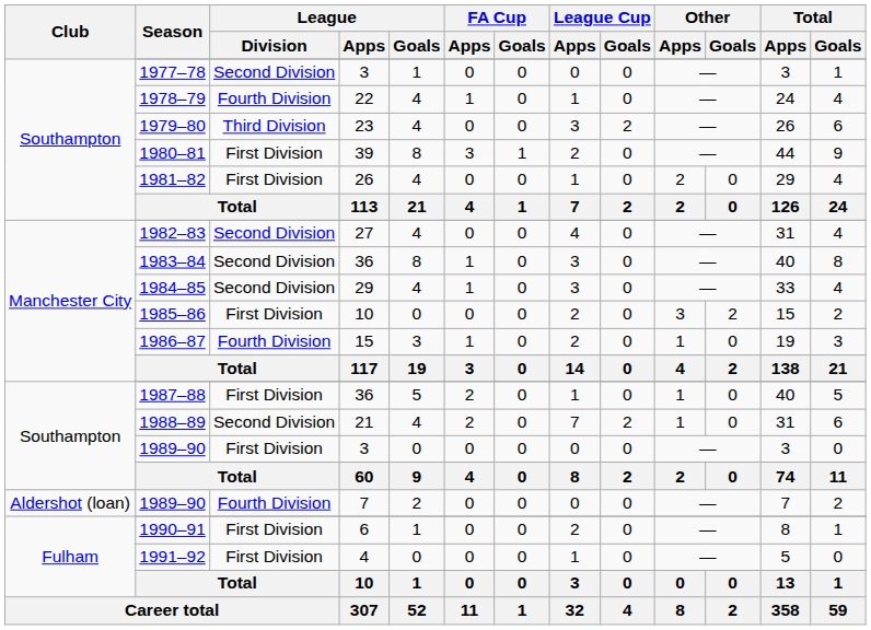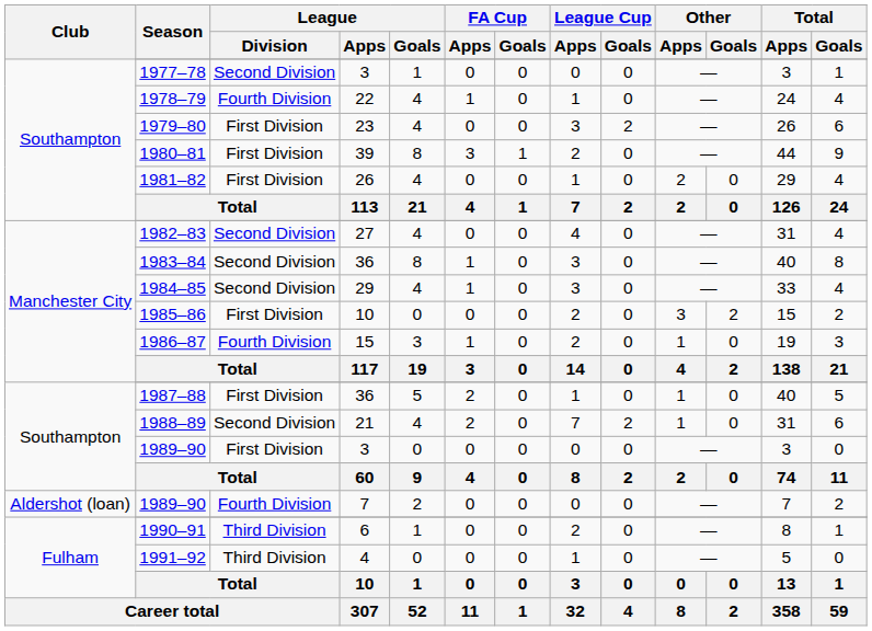 <table class=wikitable style=text-align:center>
 <tr>
 <th rowspan=2>Club</th>
 <th rowspan=2>Season</th>
 <th colspan=3>League</th>
 <th colspan=2><a href='#'>FA Cup</a></th>
 <th colspan=2><a href='#'>League Cup</a></th>
 <th colspan=2>Other</th>
 <th colspan=2>Total</th>
 </tr>
 <tr>
 <th>Division</th>
 <th>Apps</th>
 <th>Goals</th>
 <th>Apps</th>
 <th>Goals</th>
 <th>Apps</th>
 <th>Goals</th>
 <th>Apps</th>
 <th>Goals</th>
 <th>Apps</th>
 <th>Goals</th>
 </tr>
 <tr>
 <td rowspan=7><a href='#'>Southampton</a></td>
 </tr>
 <tr>
 <td><a href='#'>1977–78</a></td>
 <td><a href='#'>Second Division</a></td>
 <td>3</td>
 <td>1</td>
 <td>0</td>
 <td>0</td>
 <td>0</td>
 <td>0</td>
 <td colspan=2>—</td>
 <td>3</td>
 <td>1</td>
 </tr>
 <tr>
 <td><a href='#'>1978–79</a></td>
 <td><a href='#'>Fourth Division</a></td>
 <td>22</td>
 <td>4</td>
 <td>1</td>
 <td>0</td>
 <td>1</td>
 <td>0</td>
 <td colspan=2>—</td>
 <td>24</td>
 <td>4</td>
 </tr>
 <tr>
 <td><a href='#'>1979–80</a></td>
-<td><a href='#'>Third Division</a></td>
+<td>First Division</td>
 <td>23</td>
 <td>4</td>
 <td>0</td>
 <td>0</td>
 <td>3</td>
 <td>2</td>
 <td colspan=2>—</td>
 <td>26</td>
 <td>6</td>
 </tr>
 <tr>
 <td><a href='#'>1980–81</a></td>
 <td>First Division</td>
 <td>39</td>
 <td>8</td>
 <td>3</td>
 <td>1</td>
 <td>2</td>
 <td>0</td>
 <td colspan=2>—</td>
 <td>44</td>
 <td>9</td>
 </tr>
 <tr>
 <td><a href='#'>1981–82</a></td>
 <td>First Division</td>
 <td>26</td>
 <td>4</td>
 <td>0</td>
 <td>0</td>
 <td>1</td>
 <td>0</td>
 <td>2</td>
 <td>0</td>
 <td>29</td>
 <td>4</td>
 </tr>
 <tr>
 <th colspan=2>Total</th>
 <th>113</th>
 <th>21</th>
 <th>4</th>
 <th>1</th>
 <th>7</th>
 <th>2</th>
 <th>2</th>
 <th>0</th>
 <th>126</th>
 <th>24</th>
 </tr>
 <tr>
 <td rowspan=7><a href='#'>Manchester City</a></td>
 </tr>
 <tr>
 <td><a href='#'>1982–83</a></td>
 <td><a href='#'>Second Division</a></td>
 <td>27</td>
 <td>4</td>
 <td>0</td>
 <td>0</td>
 <td>4</td>
 <td>0</td>
 <td colspan=2>—</td>
 <td>31</td>
 <td>4</td>
 </tr>
 <tr>
 <td><a href='#'>1983–84</a></td>
 <td>Second Division</td>
 <td>36</td>
 <td>8</td>
 <td>1</td>
 <td>0</td>
 <td>3</td>
 <td>0</td>
 <td colspan=2>—</td>
 <td>40</td>
 <td>8</td>
 </tr>
 <tr>
 <td><a href='#'>1984–85</a></td>
 <td>Second Division</td>
 <td>29</td>
 <td>4</td>
 <td>1</td>
 <td>0</td>
 <td>3</td>
 <td>0</td>
 <td colspan=2>—</td>
 <td>33</td>
 <td>4</td>
 </tr>
 <tr>
 <td><a href='#'>1985–86</a></td>
 <td>First Division</td>
 <td>10</td>
 <td>0</td>
 <td>0</td>
 <td>0</td>
 <td>2</td>
 <td>0</td>
 <td>3</td>
 <td>2</td>
 <td>15</td>
 <td>2</td>
 </tr>
 <tr>
 <td><a href='#'>1986–87</a></td>
 <td><a href='#'>Fourth Division</a></td>
 <td>15</td>
 <td>3</td>
 <td>1</td>
 <td>0</td>
 <td>2</td>
 <td>0</td>
 <td>1</td>
 <td>0</td>
 <td>19</td>
 <td>3</td>
 </tr>
 <tr>
 <th colspan=2>Total</th>
 <th>117</th>
 <th>19</th>
 <th>3</th>
 <th>0</th>
 <th>14</th>
 <th>0</th>
 <th>4</th>
 <th>2</th>
 <th>138</th>
 <th>21</th>
 </tr>
 <tr>
 <td rowspan=5>Southampton</td>
 </tr>
 <tr>
 <td><a href='#'>1987–88</a></td>
 <td>First Division</td>
 <td>36</td>
 <td>5</td>
 <td>2</td>
 <td>0</td>
 <td>1</td>
 <td>0</td>
 <td>1</td>
 <td>0</td>
 <td>40</td>
 <td>5</td>
 </tr>
 <tr>
 <td><a href='#'>1988–89</a></td>
 <td>Second Division</td>
 <td>21</td>
 <td>4</td>
 <td>2</td>
 <td>0</td>
 <td>7</td>
 <td>2</td>
 <td>1</td>
 <td>0</td>
 <td>31</td>
 <td>6</td>
 </tr>
 <tr>
 <td><a href='#'>1989–90</a></td>
 <td>First Division</td>
 <td>3</td>
 <td>0</td>
 <td>0</td>
 <td>0</td>
 <td>0</td>
 <td>0</td>
 <td colspan=2>—</td>
 <td>3</td>
 <td>0</td>
 </tr>
 <tr>
 <th colspan=2>Total</th>
 <th>60</th>
 <th>9</th>
 <th>4</th>
 <th>0</th>
 <th>8</th>
 <th>2</th>
 <th>2</th>
 <th>0</th>
 <th>74</th>
 <th>11</th>
 </tr>
 <tr>
 <td><a href='#'>Aldershot</a> (loan)</td>
 <td><a href='#'>1989–90</a></td>
 <td><a href='#'>Fourth Division</a></td>
 <td>7</td>
 <td>2</td>
 <td>0</td>
 <td>0</td>
 <td>0</td>
 <td>0</td>
 <td colspan=2>—</td>
 <td>7</td>
 <td>2</td>
 </tr>
 <tr>
 <td rowspan=4><a href='#'>Fulham</a></td>
 </tr>
 <tr>
 <td><a href='#'>1990–91</a></td>
-<td>First Division</td>
+<td><a href='#'>Third Division</a></td>
 <td>6</td>
 <td>1</td>
 <td>0</td>
 <td>0</td>
 <td>2</td>
 <td>0</td>
 <td colspan=2>—</td>
 <td>8</td>
 <td>1</td>
 </tr>
 <tr>
 <td><a href='#'>1991–92</a></td>
-<td>First Division</td>
+<td>Third Division</td>
 <td>4</td>
 <td>0</td>
 <td>0</td>
 <td>0</td>
 <td>1</td>
 <td>0</td>
 <td colspan=2>—</td>
 <td>5</td>
 <td>0</td>
 </tr>
 <tr>
 <th colspan=2>Total</th>
 <th>10</th>
 <th>1</th>
 <th>0</th>
 <th>0</th>
 <th>3</th>
 <th>0</th>
 <th>0</th>
 <th>0</th>
 <th>13</th>
 <th>1</th>
 </tr>
 <tr>
 <th colspan=3>Career total</th>
 <th>307</th>
 <th>52</th>
 <th>11</th>
 <th>1</th>
 <th>32</th>
 <th>4</th>
 <th>8</th>
 <th>2</th>
 <th>358</th>
 <th>59</th>
 </tr>
 </table>
